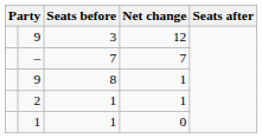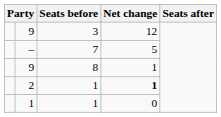 <table class=wikitable style="text-align:right">
 <tr>
 <th colspan="2">Party</th>
 <th>Seats before</th>
 <th>Net change</th>
 <th>Seats after</th>
 </tr>
 <tr>
 <td></td>
 <td>9</td>
 <td> 3</td>
 <td>12</td>
 </tr>
 <tr>
 <td></td>
 <td>–</td>
 <td> 7</td>
-<td>7</td>
+<td>5</td>
 </tr>
 <tr>
 <td></td>
 <td>9</td>
 <td> 8</td>
 <td>1</td>
 </tr>
 <tr>
 <td></td>
 <td>2</td>
 <td> 1</td>
-<td>1</td>
+<td><strong>1</strong></td>
 </tr>
 <tr>
 <td></td>
 <td>1</td>
 <td> 1</td>
 <td>0</td>
 </tr>
 </table>
